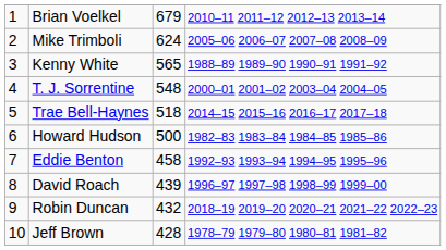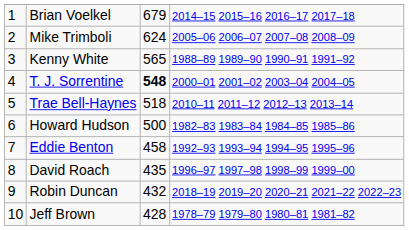 <table class="wikitable">
 <tr>
 </tr>
 <tr>
 <td>1</td>
 <td>Brian Voelkel</td>
 <td>679</td>
-<td style="font-size:80%;"><a href='#'>2010–11</a> <a href='#'>2011–12</a> <a href='#'>2012–13</a> <a href='#'>2013–14</a></td>
+<td style="font-size:80%;"><a href='#'>2014–15</a> <a href='#'>2015–16</a> <a href='#'>2016–17</a> <a href='#'>2017–18</a></td>
 </tr>
 <tr>
 <td>2</td>
 <td>Mike Trimboli</td>
 <td>624</td>
 <td style="font-size:80%;"><a href='#'>2005–06</a> <a href='#'>2006–07</a> <a href='#'>2007–08</a> <a href='#'>2008–09</a></td>
 </tr>
 <tr>
 <td>3</td>
 <td>Kenny White</td>
 <td>565</td>
 <td style="font-size:80%;"><a href='#'>1988–89</a> <a href='#'>1989–90</a> <a href='#'>1990–91</a> <a href='#'>1991–92</a></td>
 </tr>
 <tr>
 <td>4</td>
 <td><a href='#'>T. J. Sorrentine</a></td>
-<td>548</td>
+<td><strong>548</strong></td>
 <td style="font-size:80%;"><a href='#'>2000–01</a> <a href='#'>2001–02</a> <a href='#'>2003–04</a> <a href='#'>2004–05</a></td>
 </tr>
 <tr>
 <td>5</td>
 <td><a href='#'>Trae Bell-Haynes</a></td>
 <td>518</td>
-<td style="font-size:80%;"><a href='#'>2014–15</a> <a href='#'>2015–16</a> <a href='#'>2016–17</a> <a href='#'>2017–18</a></td>
+<td style="font-size:80%;"><a href='#'>2010–11</a> <a href='#'>2011–12</a> <a href='#'>2012–13</a> <a href='#'>2013–14</a></td>
 </tr>
 <tr>
 <td>6</td>
 <td>Howard Hudson</td>
 <td>500</td>
 <td style="font-size:80%;"><a href='#'>1982–83</a> <a href='#'>1983–84</a> <a href='#'>1984–85</a> <a href='#'>1985–86</a></td>
 </tr>
 <tr>
 <td>7</td>
 <td><a href='#'>Eddie Benton</a></td>
 <td>458</td>
 <td style="font-size:80%;"><a href='#'>1992–93</a> <a href='#'>1993–94</a> <a href='#'>1994–95</a> <a href='#'>1995–96</a></td>
 </tr>
 <tr>
 <td>8</td>
 <td>David Roach</td>
-<td>439</td>
+<td>435</td>
 <td style="font-size:80%;"><a href='#'>1996–97</a> <a href='#'>1997–98</a> <a href='#'>1998–99</a> <a href='#'>1999–00</a></td>
 </tr>
 <tr>
 <td>9</td>
 <td>Robin Duncan</td>
 <td>432</td>
 <td style="font-size:80%;"><a href='#'>2018–19</a> <a href='#'>2019–20</a> <a href='#'>2020–21</a> <a href='#'>2021–22</a> <a href='#'>2022–23</a></td>
 </tr>
 <tr>
 <td>10</td>
 <td>Jeff Brown</td>
 <td>428</td>
 <td style="font-size:80%;"><a href='#'>1978–79</a> <a href='#'>1979–80</a> <a href='#'>1980–81</a> <a href='#'>1981–82</a></td>
 </tr>
 </table>
